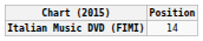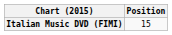 <table class="wikitable plainrowheaders" style="text-align:center">
 <tr>
 <th scope="col">Chart (2015)</th>
 <th scope="col">Position</th>
 </tr>
 <tr>
 <th scope="row">Italian Music DVD (FIMI)</th>
-<td>14</td>
+<td>15</td>
 </tr>
 </table>
